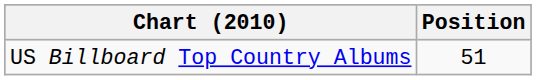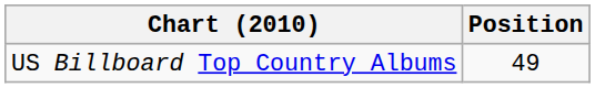 <table class="wikitable">
 <tr>
 <th>Chart (2010)</th>
 <th>Position</th>
 </tr>
 <tr>
 <td>US <em>Billboard</em> <a href='#'>Top Country Albums</a></td>
-<td style="text-align:center;">51</td>
+<td style="text-align:center;">49</td>
 </tr>
 </table>
